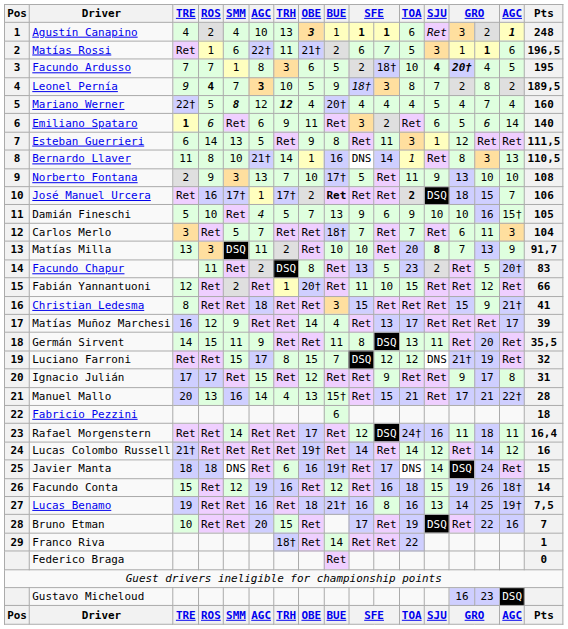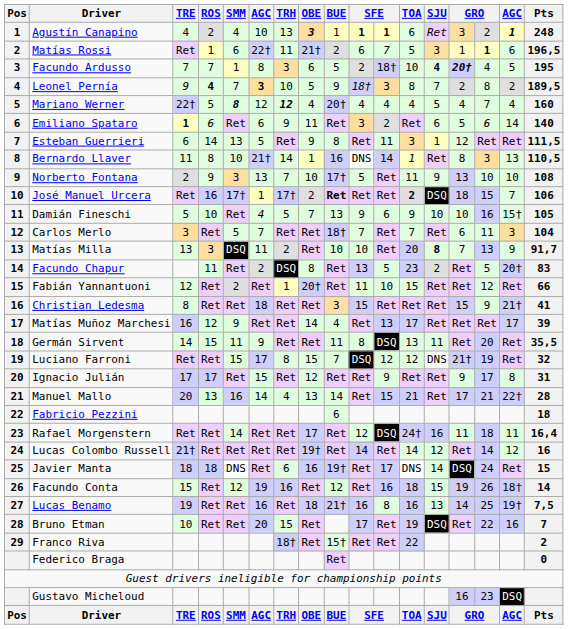 <table class="wikitable" style="text-align:center; font-size: 85%">
 <tr valign="top">
 <th>Pos</th>
 <th>Driver</th>
 <th><a href='#'>TRE</a><br></th>
 <th><a href='#'>ROS</a><br></th>
 <th><a href='#'>SMM</a><br></th>
 <th><a href='#'>AGC</a><br></th>
 <th><a href='#'>TRH</a><br></th>
 <th><a href='#'>OBE</a><br></th>
 <th><a href='#'>BUE</a><br></th>
 <th colspan=2><a href='#'>SFE</a><br></th>
 <th><a href='#'>TOA</a><br></th>
 <th><a href='#'>SJU</a><br></th>
 <th colspan=2><a href='#'>GRO</a><br></th>
 <th><a href='#'>AGC</a><br></th>
 <th>Pts</th>
 </tr>
 <tr>
 <th>1</th>
 <td align="left"> <a href='#'>Agustín Canapino</a></td>
 <td bgcolor="#DFFFDF">4</td>
 <td bgcolor="#DFDFDF">2</td>
 <td bgcolor="#DFFFDF">4</td>
 <td bgcolor="#DFFFDF">10</td>
 <td bgcolor="#DFFFDF">13</td>
 <td bgcolor="#FFDF9F"><strong><em>3</em></strong></td>
 <td bgcolor="#FFFFBF">1</td>
 <td bgcolor="#FFFFBF"><strong>1</strong></td>
 <td bgcolor="#FFFFBF"><strong>1</strong></td>
 <td bgcolor="#DFFFDF">6</td>
 <td bgcolor="#EFCFFF"><em>Ret</em></td>
 <td bgcolor="#FFDF9F">3</td>
 <td bgcolor="#DFDFDF">2</td>
 <td bgcolor="#FFFFBF"><strong><em>1</em></strong></td>
 <th>248</th>
 </tr>
 <tr>
 <th>2</th>
 <td align="left"> <a href='#'>Matías Rossi</a></td>
 <td bgcolor="#EFCFFF">Ret</td>
 <td bgcolor="#FFFFBF">1</td>
 <td bgcolor="#DFFFDF">6</td>
 <td bgcolor="#CFCFFF">22†</td>
 <td bgcolor="#DFFFDF">11</td>
 <td bgcolor="#CFCFFF">21†</td>
 <td bgcolor="#DFDFDF">2</td>
 <td bgcolor="#DFFFDF">6</td>
 <td bgcolor="#DFFFDF"><em>7</em></td>
 <td bgcolor="#DFFFDF">5</td>
 <td bgcolor="#FFDF9F">3</td>
 <td bgcolor="#FFFFBF">1</td>
 <td bgcolor="#FFFFBF"><strong>1</strong></td>
 <td bgcolor="#DFFFDF">6</td>
 <th>196,5</th>
 </tr>
 <tr>
 <th>3</th>
 <td align="left"> <a href='#'>Facundo Ardusso</a></td>
 <td bgcolor="#DFFFDF">7</td>
 <td bgcolor="#DFFFDF">7</td>
 <td bgcolor="#FFFFBF">1</td>
 <td bgcolor="#DFFFDF">8</td>
 <td bgcolor="#FFDF9F">3</td>
 <td bgcolor="#DFFFDF">6</td>
 <td bgcolor="#DFFFDF">5</td>
 <td bgcolor="#DFDFDF">2</td>
 <td bgcolor="#CFCFFF">18†</td>
 <td bgcolor="#DFFFDF">10</td>
 <td bgcolor="#DFFFDF"><strong>4</strong></td>
 <td bgcolor="#CFCFFF"><strong><em>20†</em></strong></td>
 <td bgcolor="#DFFFDF">4</td>
 <td bgcolor="#DFFFDF">5</td>
 <th>195</th>
 </tr>
 <tr>
 <th>4</th>
 <td align="left"> <a href='#'>Leonel Pernía</a></td>
 <td bgcolor="#DFFFDF"><em>9</em></td>
 <td bgcolor="#DFFFDF"><strong>4</strong></td>
 <td bgcolor="#DFFFDF">7</td>
 <td bgcolor="#FFDF9F"><strong>3</strong></td>
 <td bgcolor="#DFFFDF">10</td>
 <td bgcolor="#DFFFDF">5</td>
 <td bgcolor="#DFFFDF">9</td>
 <td bgcolor="#CFCFFF"><em>18†</em></td>
 <td bgcolor="#FFDF9F">3</td>
 <td bgcolor="#DFFFDF">8</td>
 <td bgcolor="#DFFFDF">7</td>
 <td bgcolor="#DFDFDF">2</td>
 <td bgcolor="#DFFFDF">8</td>
 <td bgcolor="#DFDFDF">2</td>
 <th>189,5</th>
 </tr>
 <tr>
 <th>5</th>
 <td align="left"> <a href='#'>Mariano Werner</a></td>
 <td bgcolor="#CFCFFF">22†</td>
 <td bgcolor="#DFFFDF">5</td>
 <td bgcolor="#DFFFDF"><strong><em>8</em></strong></td>
 <td bgcolor="#DFFFDF">12</td>
 <td bgcolor="#DFFFDF"><strong><em>12</em></strong></td>
 <td bgcolor="#DFFFDF">4</td>
 <td bgcolor="#CFCFFF">20†</td>
 <td bgcolor="#DFFFDF">4</td>
 <td bgcolor="#DFFFDF">4</td>
 <td bgcolor="#DFFFDF">4</td>
 <td bgcolor="#DFFFDF">5</td>
 <td bgcolor="#DFFFDF">4</td>
 <td bgcolor="#DFFFDF">7</td>
 <td bgcolor="#DFFFDF">4</td>
 <th>160</th>
 </tr>
 <tr>
 <th>6</th>
 <td align="left"> <a href='#'>Emiliano Spataro</a></td>
 <td bgcolor="#FFFFBF"><strong>1</strong></td>
 <td bgcolor="#DFFFDF"><em>6</em></td>
 <td bgcolor="#EFCFFF">Ret</td>
 <td bgcolor="#DFFFDF">6</td>
 <td bgcolor="#DFFFDF">9</td>
 <td bgcolor="#DFFFDF">11</td>
 <td bgcolor="#EFCFFF">Ret</td>
 <td bgcolor="#FFDF9F">3</td>
 <td bgcolor="#DFDFDF">2</td>
 <td bgcolor="#EFCFFF">Ret</td>
 <td bgcolor="#DFFFDF">6</td>
 <td bgcolor="#DFFFDF">5</td>
 <td bgcolor="#DFFFDF"><em>6</em></td>
 <td bgcolor="#DFFFDF">14</td>
 <th>140</th>
 </tr>
 <tr>
 <th>7</th>
 <td align="left"> <a href='#'>Esteban Guerrieri</a></td>
 <td bgcolor="#DFFFDF">6</td>
 <td bgcolor="#DFFFDF">14</td>
 <td bgcolor="#DFFFDF">13</td>
 <td bgcolor="#DFFFDF">5</td>
 <td bgcolor="#EFCFFF">Ret</td>
 <td bgcolor="#DFFFDF">9</td>
 <td bgcolor="#DFFFDF">8</td>
 <td bgcolor="#EFCFFF">Ret</td>
 <td bgcolor="#DFFFDF">11</td>
 <td bgcolor="#FFDF9F">3</td>
 <td bgcolor="#FFFFBF">1</td>
 <td bgcolor="#DFFFDF">12</td>
 <td bgcolor="#EFCFFF">Ret</td>
 <td bgcolor="#EFCFFF">Ret</td>
 <th>111,5</th>
 </tr>
 <tr>
 <th>8</th>
 <td align="left"> <a href='#'>Bernardo Llaver</a></td>
 <td bgcolor="#DFFFDF">11</td>
 <td bgcolor="#DFFFDF">8</td>
 <td bgcolor="#DFFFDF">10</td>
 <td bgcolor="#CFCFFF">21†</td>
 <td bgcolor="#DFFFDF">14</td>
 <td bgcolor="#FFFFBF">1</td>
 <td bgcolor="#CFCFFF">16</td>
 <td bgcolor="#FFFFFF">DNS</td>
 <td bgcolor="#CFCFFF">14</td>
 <td bgcolor="#FFFFBF"><em>1</em></td>
 <td bgcolor="#EFCFFF">Ret</td>
 <td bgcolor="#DFFFDF">8</td>
 <td bgcolor="#FFDF9F">3</td>
 <td bgcolor="#DFFFDF">13</td>
 <th>110,5</th>
 </tr>
 <tr>
 <th>9</th>
 <td align="left"> <a href='#'>Norberto Fontana</a></td>
 <td bgcolor="#DFDFDF">2</td>
 <td bgcolor="#DFFFDF">9</td>
 <td bgcolor="#FFDF9F">3</td>
 <td bgcolor="#DFFFDF">13</td>
 <td bgcolor="#DFFFDF">7</td>
 <td bgcolor="#DFFFDF">10</td>
 <td bgcolor="#CFCFFF">17†</td>
 <td bgcolor="#DFFFDF">5</td>
 <td bgcolor="#EFCFFF">Ret</td>
 <td bgcolor="#DFFFDF">11</td>
 <td bgcolor="#DFFFDF">9</td>
 <td bgcolor="#CFCFFF">13</td>
 <td bgcolor="#DFFFDF">10</td>
 <td bgcolor="#DFFFDF">10</td>
 <th>108</th>
 </tr>
 <tr>
 <th>10</th>
 <td align="left"> <a href='#'>José Manuel Urcera</a></td>
 <td bgcolor="#EFCFFF">Ret</td>
 <td bgcolor="#CFCFFF">16</td>
 <td bgcolor="#CFCFFF">17†</td>
 <td bgcolor="#FFFFBF">1</td>
 <td bgcolor="#CFCFFF">17†</td>
 <td bgcolor="#DFDFDF">2</td>
 <td bgcolor="#EFCFFF"><strong>Ret</strong></td>
 <td bgcolor="#EFCFFF">Ret</td>
 <td bgcolor="#EFCFFF">Ret</td>
 <td bgcolor="#DFDFDF"><strong>2</strong></td>
 <td bgcolor="#000000" style="color:#FFFFFF">DSQ</td>
 <td bgcolor="#CFCFFF">18</td>
 <td bgcolor="#CFCFFF">15</td>
 <td bgcolor="#DFFFDF">7</td>
 <th>106</th>
 </tr>
 <tr>
 <th>11</th>
 <td align="left"> Damián Fineschi</td>
 <td bgcolor="#DFFFDF">5</td>
 <td bgcolor="#DFFFDF">10</td>
 <td bgcolor="#EFCFFF">Ret</td>
 <td bgcolor="#DFFFDF"><em>4</em></td>
 <td bgcolor="#DFFFDF">5</td>
 <td bgcolor="#DFFFDF">7</td>
 <td bgcolor="#DFFFDF">13</td>
 <td bgcolor="#DFFFDF">9</td>
 <td bgcolor="#DFFFDF">6</td>
 <td bgcolor="#DFFFDF">9</td>
 <td bgcolor="#DFFFDF">10</td>
 <td bgcolor="#DFFFDF">10</td>
 <td bgcolor="#CFCFFF">16</td>
 <td bgcolor="#DFFFDF">15†</td>
 <th>105</th>
 </tr>
 <tr>
 <th>12</th>
 <td align="left"> Carlos Merlo</td>
 <td bgcolor="#FFDF9F">3</td>
 <td bgcolor="#EFCFFF">Ret</td>
 <td bgcolor="#DFFFDF">5</td>
 <td bgcolor="#DFFFDF">7</td>
 <td bgcolor="#EFCFFF">Ret</td>
 <td bgcolor="#EFCFFF">Ret</td>
 <td bgcolor="#CFCFFF">18†</td>
 <td bgcolor="#DFFFDF">7</td>
 <td bgcolor="#EFCFFF">Ret</td>
 <td bgcolor="#DFFFDF">7</td>
 <td bgcolor="#EFCFFF">Ret</td>
 <td bgcolor="#DFFFDF">6</td>
 <td bgcolor="#DFFFDF">11</td>
 <td bgcolor="#FFDF9F">3</td>
 <th>104</th>
 </tr>
 <tr>
 <th>13</th>
 <td align="left"> Matías Milla</td>
 <td bgcolor="#DFFFDF">13</td>
 <td bgcolor="#FFDF9F">3</td>
 <td bgcolor="#000000" style="color:#FFFFFF">DSQ</td>
 <td bgcolor="#DFFFDF">11</td>
 <td bgcolor="#DFDFDF">2</td>
 <td bgcolor="#EFCFFF">Ret</td>
 <td bgcolor="#DFFFDF">10</td>
 <td bgcolor="#DFFFDF">10</td>
 <td bgcolor="#EFCFFF">Ret</td>
 <td bgcolor="#CFCFFF">20</td>
 <td bgcolor="#DFFFDF"><strong>8</strong></td>
 <td bgcolor="#DFFFDF">7</td>
 <td bgcolor="#CFCFFF">13</td>
 <td bgcolor="#DFFFDF">9</td>
 <th>91,7</th>
 </tr>
 <tr>
 <th>14</th>
 <td align="left"> <a href='#'>Facundo Chapur</a></td>
 <td></td>
 <td bgcolor="#DFFFDF">11</td>
 <td bgcolor="#EFCFFF">Ret</td>
 <td bgcolor="#DFDFDF">2</td>
 <td bgcolor="#000000" style="color:#FFFFFF">DSQ</td>
 <td bgcolor="#DFFFDF">8</td>
 <td bgcolor="#EFCFFF">Ret</td>
 <td bgcolor="#CFCFFF">13</td>
 <td bgcolor="#DFFFDF">5</td>
 <td bgcolor="#CFCFFF">23</td>
 <td bgcolor="#DFDFDF">2</td>
 <td bgcolor="#EFCFFF">Ret</td>
 <td bgcolor="#DFFFDF">5</td>
 <td bgcolor="#CFCFFF">20†</td>
 <th>83</th>
 </tr>
 <tr>
 <th>15</th>
 <td align="left"> Fabián Yannantuoni</td>
 <td bgcolor="#DFFFDF">12</td>
 <td bgcolor="#EFCFFF">Ret</td>
 <td bgcolor="#DFDFDF">2</td>
 <td bgcolor="#EFCFFF">Ret</td>
 <td bgcolor="#FFFFBF">1</td>
 <td bgcolor="#CFCFFF">20†</td>
 <td bgcolor="#EFCFFF">Ret</td>
 <td bgcolor="#DFFFDF">11</td>
 <td bgcolor="#DFFFDF">10</td>
 <td bgcolor="#DFFFDF">15</td>
 <td bgcolor="#EFCFFF">Ret</td>
 <td bgcolor="#EFCFFF">Ret</td>
 <td bgcolor="#DFFFDF">12</td>
 <td bgcolor="#EFCFFF">Ret</td>
 <th>66</th>
 </tr>
 <tr>
 <th>16</th>
 <td align="left"> <a href='#'>Christian Ledesma</a></td>
 <td bgcolor="#DFFFDF">8</td>
 <td bgcolor="#EFCFFF">Ret</td>
 <td bgcolor="#EFCFFF">Ret</td>
 <td bgcolor="#CFCFFF">18</td>
 <td bgcolor="#EFCFFF">Ret</td>
 <td bgcolor="#EFCFFF">Ret</td>
 <td bgcolor="#FFDF9F">3</td>
 <td bgcolor="#CFCFFF">15</td>
 <td bgcolor="#EFCFFF">Ret</td>
 <td bgcolor="#EFCFFF">Ret</td>
 <td bgcolor="#EFCFFF">Ret</td>
 <td bgcolor="#CFCFFF">15</td>
 <td bgcolor="#DFFFDF">9</td>
 <td bgcolor="#CFCFFF">21†</td>
 <th>41</th>
 </tr>
 <tr>
 <th>17</th>
 <td align="left"> Matías Muñoz Marchesi</td>
 <td bgcolor="#CFCFFF">16</td>
 <td bgcolor="#DFFFDF">12</td>
 <td bgcolor="#DFFFDF">9</td>
 <td bgcolor="#EFCFFF">Ret</td>
 <td bgcolor="#EFCFFF">Ret</td>
 <td bgcolor="#DFFFDF">14</td>
 <td bgcolor="#DFFFDF">4</td>
 <td bgcolor="#EFCFFF">Ret</td>
 <td bgcolor="#CFCFFF">13</td>
 <td bgcolor="#CFCFFF">17</td>
 <td bgcolor="#EFCFFF">Ret</td>
 <td bgcolor="#EFCFFF">Ret</td>
 <td bgcolor="#EFCFFF">Ret</td>
 <td bgcolor="#CFCFFF">17</td>
 <th>39</th>
 </tr>
 <tr>
 <th>18</th>
 <td align="left"> Germán Sirvent</td>
 <td bgcolor="#DFFFDF">14</td>
 <td bgcolor="#DFFFDF">15</td>
 <td bgcolor="#DFFFDF">11</td>
 <td bgcolor="#DFFFDF">9</td>
 <td bgcolor="#EFCFFF">Ret</td>
 <td bgcolor="#EFCFFF">Ret</td>
 <td bgcolor="#DFFFDF">11</td>
 <td bgcolor="#DFFFDF">8</td>
 <td bgcolor="#000000" style="color:#FFFFFF">DSQ</td>
 <td bgcolor="#DFFFDF">13</td>
 <td bgcolor="#DFFFDF">11</td>
 <td bgcolor="#EFCFFF">Ret</td>
 <td bgcolor="#CFCFFF">20</td>
 <td bgcolor="#EFCFFF">Ret</td>
 <th>35,5</th>
 </tr>
 <tr>
 <th>19</th>
 <td align="left"> Luciano Farroni</td>
 <td bgcolor="#EFCFFF">Ret</td>
 <td bgcolor="#EFCFFF">Ret</td>
 <td bgcolor="#DFFFDF">15</td>
 <td bgcolor="#CFCFFF">17</td>
 <td bgcolor="#DFFFDF">8</td>
 <td bgcolor="#DFFFDF">15</td>
 <td bgcolor="#DFFFDF">7</td>
 <td bgcolor="#000000" style="color:#FFFFFF">DSQ</td>
 <td bgcolor="#DFFFDF">12</td>
 <td bgcolor="#DFFFDF">12</td>
 <td bgcolor="#FFFFFF">DNS</td>
 <td bgcolor="#CFCFFF">21†</td>
 <td bgcolor="#CFCFFF">19</td>
 <td bgcolor="#EFCFFF">Ret</td>
 <th>32</th>
 </tr>
 <tr>
 <th>20</th>
 <td align="left"> Ignacio Julián</td>
 <td bgcolor="#CFCFFF">17</td>
 <td bgcolor="#CFCFFF">17</td>
 <td bgcolor="#EFCFFF">Ret</td>
 <td bgcolor="#DFFFDF">15</td>
 <td bgcolor="#EFCFFF">Ret</td>
 <td bgcolor="#DFFFDF">12</td>
 <td bgcolor="#EFCFFF">Ret</td>
 <td bgcolor="#EFCFFF">Ret</td>
 <td bgcolor="#DFFFDF">9</td>
 <td bgcolor="#EFCFFF">Ret</td>
 <td bgcolor="#EFCFFF">Ret</td>
 <td bgcolor="#DFFFDF">9</td>
 <td bgcolor="#CFCFFF">17</td>
 <td bgcolor="#DFFFDF">8</td>
 <th>31</th>
 </tr>
 <tr>
 <th>21</th>
 <td align="left"> Manuel Mallo</td>
 <td bgcolor="#CFCFFF">20</td>
 <td bgcolor="#DFFFDF">13</td>
 <td bgcolor="#CFCFFF">16</td>
 <td bgcolor="#DFFFDF">14</td>
 <td bgcolor="#DFFFDF">4</td>
 <td bgcolor="#DFFFDF">13</td>
-<td bgcolor="#DFFFDF">15†</td>
+<td bgcolor="#DFFFDF">14</td>
 <td bgcolor="#EFCFFF">Ret</td>
 <td bgcolor="#CFCFFF">15</td>
 <td bgcolor="#CFCFFF">21</td>
 <td bgcolor="#EFCFFF">Ret</td>
 <td bgcolor="#CFCFFF">17</td>
 <td bgcolor="#CFCFFF">21</td>
 <td bgcolor="#CFCFFF">22†</td>
 <th>28</th>
 </tr>
 <tr>
 <th>22</th>
 <td align="left"> <a href='#'>Fabricio Pezzini</a></td>
 <td></td>
 <td></td>
 <td></td>
 <td></td>
 <td></td>
 <td></td>
 <td bgcolor="#DFFFDF">6</td>
 <td></td>
 <td></td>
 <td></td>
 <td></td>
 <td></td>
 <td></td>
 <td></td>
 <th>18</th>
 </tr>
 <tr>
 <th>23</th>
 <td align="left"> Rafael Morgenstern</td>
 <td bgcolor="#EFCFFF">Ret</td>
 <td bgcolor="#EFCFFF">Ret</td>
 <td bgcolor="#DFFFDF">14</td>
 <td bgcolor="#EFCFFF">Ret</td>
 <td bgcolor="#EFCFFF">Ret</td>
 <td bgcolor="#CFCFFF">17</td>
 <td bgcolor="#EFCFFF">Ret</td>
 <td bgcolor="#DFFFDF">12</td>
 <td bgcolor="#000000" style="color:#FFFFFF">DSQ</td>
 <td bgcolor="#CFCFFF">24†</td>
 <td bgcolor="#CFCFFF">16</td>
 <td bgcolor="#DFFFDF">11</td>
 <td bgcolor="#CFCFFF">18</td>
 <td bgcolor="#DFFFDF">11</td>
 <th>16,4</th>
 </tr>
 <tr>
 <th>24</th>
 <td align="left"> Lucas Colombo Russell</td>
 <td bgcolor="#CFCFFF">21†</td>
 <td bgcolor="#EFCFFF">Ret</td>
 <td bgcolor="#EFCFFF">Ret</td>
 <td bgcolor="#EFCFFF">Ret</td>
 <td bgcolor="#EFCFFF">Ret</td>
 <td bgcolor="#CFCFFF">19†</td>
 <td bgcolor="#EFCFFF">Ret</td>
 <td bgcolor="#CFCFFF">14</td>
 <td bgcolor="#EFCFFF">Ret</td>
 <td bgcolor="#DFFFDF">14</td>
 <td bgcolor="#DFFFDF">12</td>
 <td bgcolor="#EFCFFF">Ret</td>
 <td bgcolor="#CFCFFF">14</td>
 <td bgcolor="#DFFFDF">12</td>
 <th>16</th>
 </tr>
 <tr>
 <th>25</th>
 <td align="left"> Javier Manta</td>
 <td bgcolor="#CFCFFF">18</td>
 <td bgcolor="#CFCFFF">18</td>
 <td bgcolor="#FFFFFF">DNS</td>
 <td bgcolor="#EFCFFF">Ret</td>
 <td bgcolor="#DFFFDF">6</td>
 <td bgcolor="#CFCFFF">16</td>
 <td bgcolor="#CFCFFF">19†</td>
 <td bgcolor="#EFCFFF">Ret</td>
 <td bgcolor="#CFCFFF">17</td>
 <td bgcolor="#FFFFFF">DNS</td>
 <td bgcolor="#DFFFDF">14</td>
 <td bgcolor="#000000" style="color:#FFFFFF">DSQ</td>
 <td bgcolor="#CFCFFF">24</td>
 <td bgcolor="#EFCFFF">Ret</td>
 <th>15</th>
 </tr>
 <tr>
 <th>26</th>
 <td align="left"> Facundo Conta</td>
 <td bgcolor="#DFFFDF">15</td>
 <td bgcolor="#EFCFFF">Ret</td>
 <td bgcolor="#DFFFDF">12</td>
 <td bgcolor="#CFCFFF">19</td>
 <td bgcolor="#CFCFFF">16</td>
 <td bgcolor="#EFCFFF">Ret</td>
 <td bgcolor="#DFFFDF">12</td>
 <td bgcolor="#EFCFFF">Ret</td>
 <td bgcolor="#CFCFFF">16</td>
 <td bgcolor="#CFCFFF">18</td>
 <td bgcolor="#DFFFDF">15</td>
 <td bgcolor="#CFCFFF">19</td>
 <td bgcolor="#CFCFFF">26</td>
 <td bgcolor="#CFCFFF">18†</td>
 <th>14</th>
 </tr>
 <tr>
 <th>27</th>
 <td align="left"> <a href='#'>Lucas Benamo</a></td>
 <td bgcolor="#CFCFFF">19</td>
 <td bgcolor="#EFCFFF">Ret</td>
 <td bgcolor="#EFCFFF">Ret</td>
 <td bgcolor="#CFCFFF">16</td>
 <td bgcolor="#EFCFFF">Ret</td>
 <td bgcolor="#CFCFFF">18</td>
 <td bgcolor="#CFCFFF">21†</td>
 <td bgcolor="#CFCFFF">16</td>
 <td bgcolor="#DFFFDF">8</td>
 <td bgcolor="#CFCFFF">16</td>
 <td bgcolor="#DFFFDF">13</td>
 <td bgcolor="#CFCFFF">14</td>
 <td bgcolor="#CFCFFF">25</td>
 <td bgcolor="#CFCFFF">19†</td>
 <th>7,5</th>
 </tr>
 <tr>
 <th>28</th>
 <td align="left"> Bruno Etman</td>
 <td bgcolor="#DFFFDF">10</td>
 <td bgcolor="#EFCFFF">Ret</td>
 <td bgcolor="#EFCFFF">Ret</td>
 <td bgcolor="#CFCFFF">20</td>
 <td bgcolor="#DFFFDF">15</td>
 <td bgcolor="#EFCFFF">Ret</td>
 <td></td>
 <td bgcolor="#CFCFFF">17</td>
 <td bgcolor="#EFCFFF">Ret</td>
 <td bgcolor="#CFCFFF">19</td>
 <td bgcolor="#000000" style="color:#FFFFFF">DSQ</td>
 <td bgcolor="#EFCFFF">Ret</td>
 <td bgcolor="#CFCFFF">22</td>
 <td bgcolor="#CFCFFF">16</td>
 <th>7</th>
 </tr>
 <tr>
 <th>29</th>
 <td align="left"> Franco Riva</td>
 <td></td>
 <td></td>
 <td></td>
 <td></td>
 <td bgcolor="#CFCFFF">18†</td>
 <td bgcolor="#EFCFFF">Ret</td>
-<td bgcolor="#DFFFDF">14</td>
+<td bgcolor="#DFFFDF">15†</td>
 <td bgcolor="#EFCFFF">Ret</td>
 <td bgcolor="#EFCFFF">Ret</td>
 <td bgcolor="#CFCFFF">22</td>
 <td></td>
 <td></td>
 <td></td>
 <td></td>
-<th>1</th>
+<th>2</th>
 </tr>
 <tr>
 <th></th>
 <td align="left"> Federico Braga</td>
 <td></td>
 <td></td>
 <td></td>
 <td></td>
 <td></td>
 <td></td>
 <td bgcolor="#EFCFFF">Ret</td>
 <td></td>
 <td></td>
 <td></td>
 <td></td>
 <td></td>
 <td></td>
 <td></td>
 <th>0</th>
 </tr>
 <tr>
 <td colspan="17"><em>Guest drivers ineligible for championship points</em></td>
 </tr>
 <tr>
 <th></th>
 <td align="left"> Gustavo Micheloud</td>
 <td></td>
 <td></td>
 <td></td>
 <td></td>
 <td></td>
 <td></td>
 <td></td>
 <td></td>
 <td></td>
 <td></td>
 <td></td>
 <td bgcolor="#CFCFFF">16</td>
 <td bgcolor="#CFCFFF">23</td>
 <td bgcolor="#000000" style="color:#FFFFFF">DSQ</td>
 <th></th>
 </tr>
 <tr valign="top">
 <th>Pos</th>
 <th>Driver</th>
 <th><a href='#'>TRE</a><br></th>
 <th><a href='#'>ROS</a><br></th>
 <th><a href='#'>SMM</a><br></th>
 <th><a href='#'>AGC</a><br></th>
 <th><a href='#'>TRH</a><br></th>
 <th><a href='#'>OBE</a><br></th>
 <th><a href='#'>BUE</a><br></th>
 <th colspan=2><a href='#'>SFE</a><br></th>
 <th><a href='#'>TOA</a><br></th>
 <th><a href='#'>SJU</a><br></th>
 <th colspan=2><a href='#'>GRO</a><br></th>
 <th><a href='#'>AGC</a><br></th>
 <th>Pts</th>
 </tr>
 </table>
